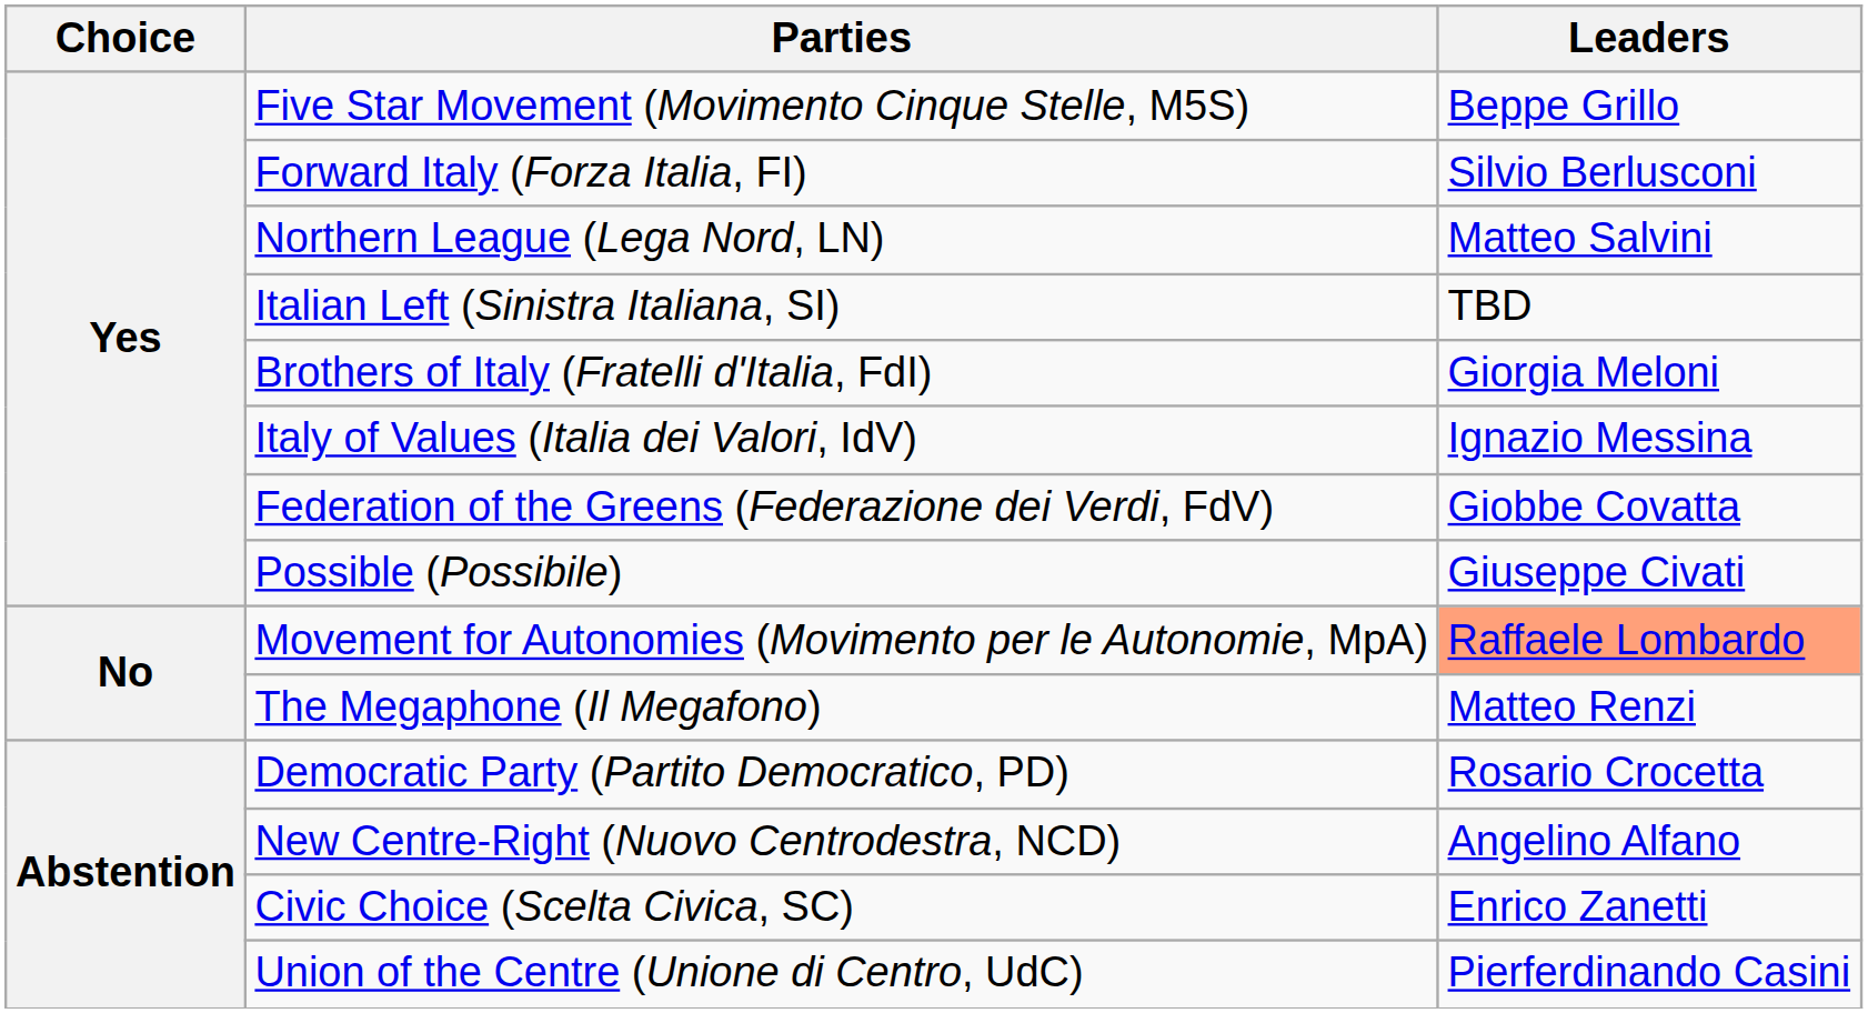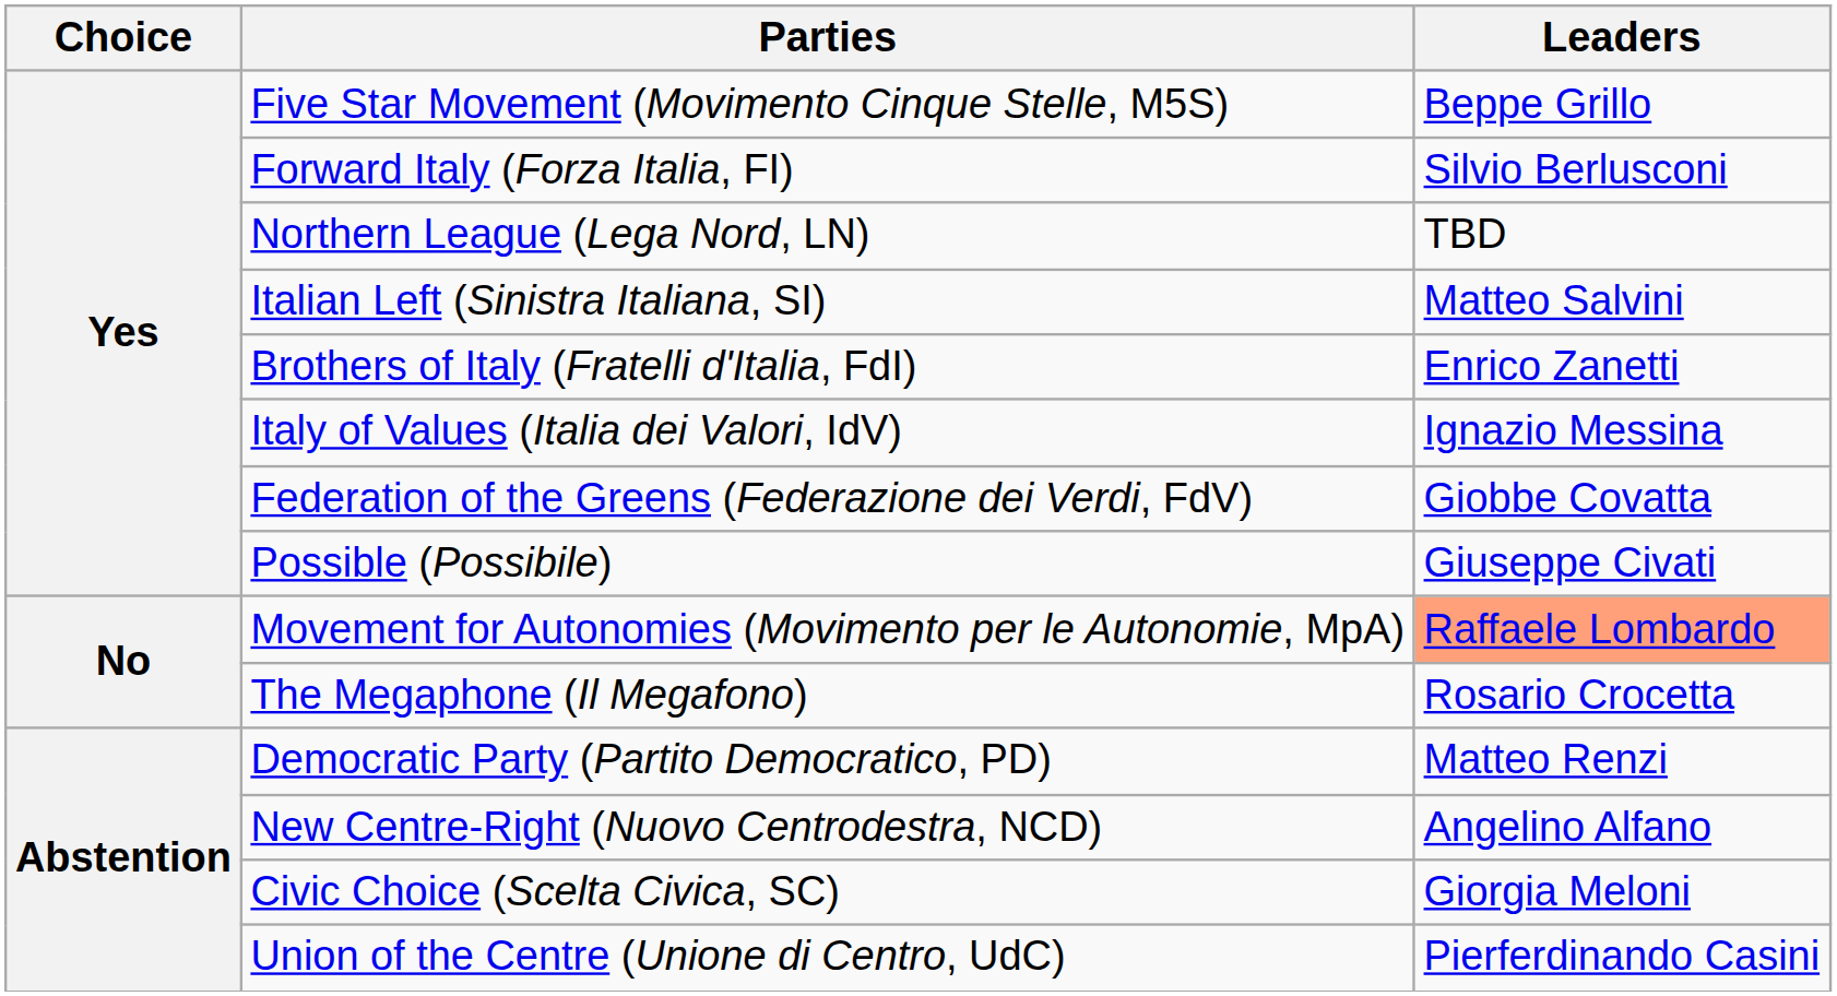 <table class="wikitable">
 <tr>
 <th>Choice</th>
 <th>Parties</th>
 <th>Leaders</th>
 </tr>
 <tr>
 <th rowspan=8> Yes</th>
 <td><a href='#'>Five Star Movement</a> (<em>Movimento Cinque Stelle</em>, M5S)</td>
 <td><a href='#'>Beppe Grillo</a></td>
 </tr>
 <tr>
 <td><a href='#'>Forward Italy</a> (<em>Forza Italia</em>, FI)</td>
 <td><a href='#'>Silvio Berlusconi</a></td>
 </tr>
 <tr>
 <td><a href='#'>Northern League</a> (<em>Lega Nord</em>, LN)</td>
+<td>TBD</td>
+</tr>
+<tr>
+<td><a href='#'>Italian Left</a> (<em>Sinistra Italiana</em>, SI)</td>
 <td><a href='#'>Matteo Salvini</a></td>
 </tr>
 <tr>
-<td><a href='#'>Italian Left</a> (<em>Sinistra Italiana</em>, SI)</td>
-<td>TBD</td>
-</tr>
-<tr>
 <td><a href='#'>Brothers of Italy</a> (<em>Fratelli d'Italia</em>, FdI)</td>
-<td><a href='#'>Giorgia Meloni</a></td>
+<td><a href='#'>Enrico Zanetti</a></td>
 </tr>
 <tr>
 <td><a href='#'>Italy of Values</a> (<em>Italia dei Valori</em>, IdV)</td>
 <td><a href='#'>Ignazio Messina</a></td>
 </tr>
 <tr>
 <td><a href='#'>Federation of the Greens</a> (<em>Federazione dei Verdi</em>, FdV)</td>
 <td><a href='#'>Giobbe Covatta</a></td>
 </tr>
 <tr>
 <td><a href='#'>Possible</a> (<em>Possibile</em>)</td>
 <td><a href='#'>Giuseppe Civati</a></td>
 </tr>
 <tr>
 <th rowspan=2> No</th>
 <td><a href='#'>Movement for Autonomies</a> (<em>Movimento per le Autonomie</em>, MpA)</td>
 <td style="background: lightsalmon;"><a href='#'>Raffaele Lombardo</a></td>
 </tr>
 <tr>
 <td><a href='#'>The Megaphone</a> (<em>Il Megafono</em>)</td>
-<td><a href='#'>Matteo Renzi</a></td>
+<td><a href='#'>Rosario Crocetta</a></td>
 </tr>
 <tr>
 <th rowspan=4>Abstention</th>
 <td><a href='#'>Democratic Party</a> (<em>Partito Democratico</em>, PD)</td>
-<td><a href='#'>Rosario Crocetta</a></td>
+<td><a href='#'>Matteo Renzi</a></td>
 </tr>
 <tr>
 <td><a href='#'>New Centre-Right</a> (<em>Nuovo Centrodestra</em>, NCD)</td>
 <td><a href='#'>Angelino Alfano</a></td>
 </tr>
 <tr>
 <td><a href='#'>Civic Choice</a> (<em>Scelta Civica</em>, SC)</td>
-<td><a href='#'>Enrico Zanetti</a></td>
+<td><a href='#'>Giorgia Meloni</a></td>
 </tr>
 <tr>
 <td><a href='#'>Union of the Centre</a> (<em>Unione di Centro</em>, UdC)</td>
 <td><a href='#'>Pierferdinando Casini</a></td>
 </tr>
 </table>
